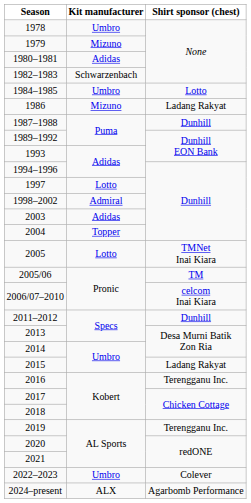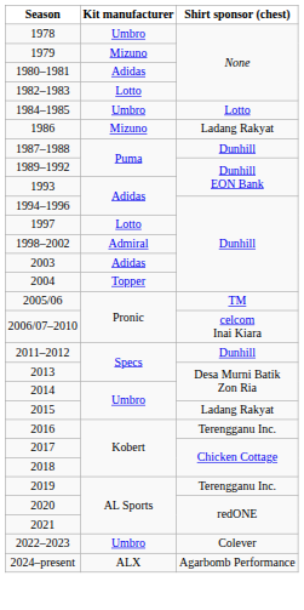 <table class="wikitable" style="text-align: center">
 <tr>
 <th style="background:White; color:Black;">Season</th>
 <th style="background:White; color:Black;">Kit manufacturer</th>
 <th style="background:White; color:Black;">Shirt sponsor (chest)</th>
 </tr>
 <tr>
 <td>1978</td>
 <td><a href='#'>Umbro</a></td>
 <td rowspan=4><em>None</em></td>
 </tr>
 <tr>
 <td>1979</td>
 <td><a href='#'>Mizuno</a></td>
 </tr>
 <tr>
 <td>1980–1981</td>
 <td><a href='#'>Adidas</a></td>
 </tr>
 <tr>
 <td>1982–1983</td>
-<td>Schwarzenbach</td>
+<td><a href='#'>Lotto</a></td>
 </tr>
 <tr>
 <td>1984–1985</td>
 <td><a href='#'>Umbro</a></td>
 <td><a href='#'>Lotto</a></td>
 </tr>
 <tr>
 <td>1986</td>
 <td><a href='#'>Mizuno</a></td>
 <td>Ladang Rakyat</td>
 </tr>
 <tr>
 <td>1987–1988</td>
 <td rowspan=2><a href='#'>Puma</a></td>
 <td><a href='#'>Dunhill</a></td>
 </tr>
 <tr>
 <td>1989–1992</td>
 <td rowspan=2><a href='#'>Dunhill</a><br><a href='#'>EON Bank</a></td>
 </tr>
 <tr>
 <td>1993</td>
 <td rowspan=2><a href='#'>Adidas</a></td>
 </tr>
 <tr>
 <td>1994–1996</td>
 <td rowspan=5><a href='#'>Dunhill</a></td>
 </tr>
 <tr>
 <td>1997</td>
 <td><a href='#'>Lotto</a></td>
 </tr>
 <tr>
 <td>1998–2002</td>
 <td><a href='#'>Admiral</a></td>
 </tr>
 <tr>
 <td>2003</td>
 <td><a href='#'>Adidas</a></td>
 </tr>
 <tr>
 <td>2004</td>
 <td><a href='#'>Topper</a></td>
-</tr>
-<tr>
-<td>2005</td>
-<td><a href='#'>Lotto</a></td>
-<td><a href='#'>TMNet</a><br> Inai Kiara</td>
 </tr>
 <tr>
 <td>2005/06</td>
 <td rowspan=2>Pronic</td>
 <td><a href='#'>TM</a></td>
 </tr>
 <tr>
 <td>2006/07–2010</td>
 <td><a href='#'>celcom</a><br>  Inai Kiara</td>
 </tr>
 <tr>
 <td>2011–2012</td>
 <td rowspan=2><a href='#'>Specs</a></td>
 <td><a href='#'>Dunhill</a></td>
 </tr>
 <tr>
 <td>2013</td>
 <td rowspan=2>Desa Murni Batik<br>  Zon Ria</td>
 </tr>
 <tr>
 <td>2014</td>
 <td rowspan="2"><a href='#'>Umbro</a></td>
 </tr>
 <tr>
 <td>2015</td>
 <td>Ladang Rakyat</td>
 </tr>
 <tr>
 <td>2016</td>
 <td rowspan="3">Kobert</td>
 <td>Terengganu Inc.</td>
 </tr>
 <tr>
 <td>2017</td>
 <td rowspan="2"><a href='#'>Chicken Cottage</a></td>
 </tr>
 <tr>
 <td>2018</td>
 </tr>
 <tr>
 <td>2019</td>
 <td rowspan="3">AL Sports</td>
 <td>Terengganu Inc.</td>
 </tr>
 <tr>
 <td>2020</td>
 <td rowspan="2">redONE</td>
 </tr>
 <tr>
 <td>2021</td>
 </tr>
 <tr>
 <td>2022–2023</td>
 <td><a href='#'>Umbro</a></td>
 <td>Colever</td>
 </tr>
 <tr>
 <td>2024–present</td>
 <td>ALX</td>
 <td>Agarbomb Performance</td>
 </tr>
 </table>
